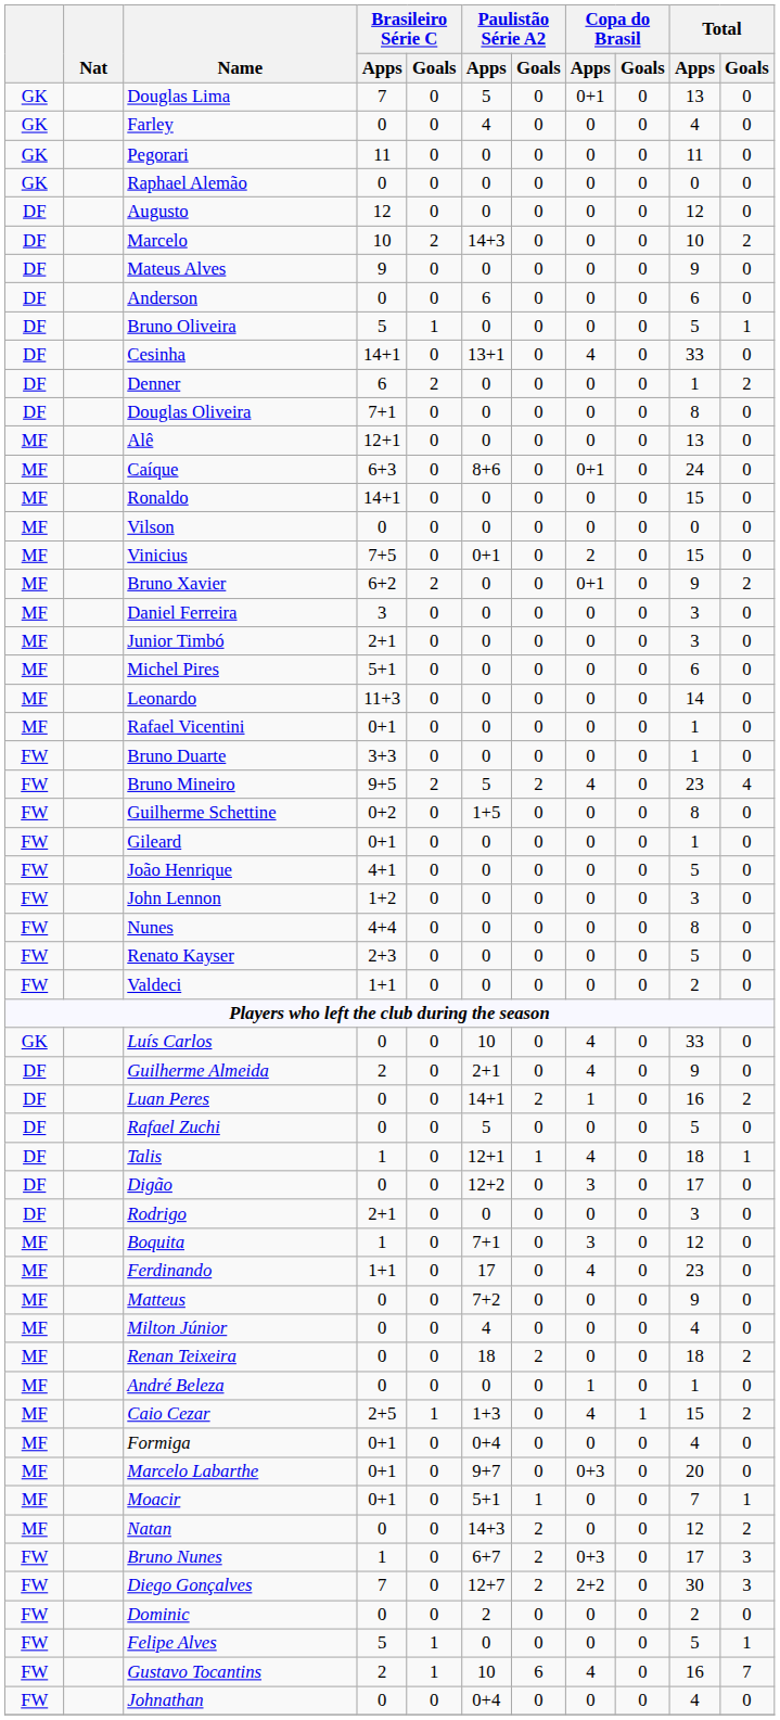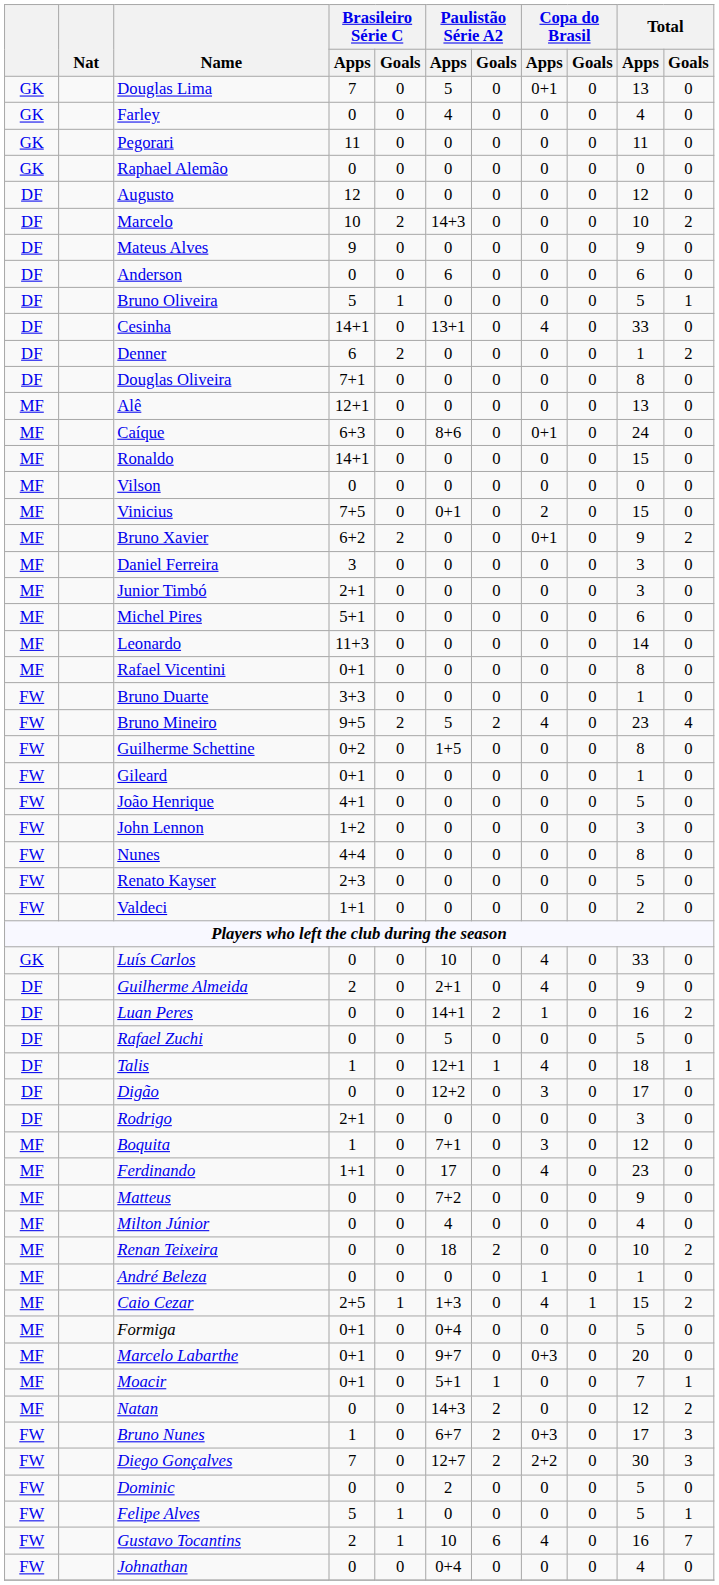 <table class="wikitable sortable" style="text-align:center;">
 <tr>
 <th rowspan="2" width="45" valign="bottom"></th>
 <th rowspan="2" width="45" valign="bottom">Nat</th>
 <th rowspan="2" width="200" valign="bottom">Name</th>
 <th colspan="2" width="85"><a href='#'>Brasileiro Série C</a></th>
 <th colspan="2" width="85"><a href='#'>Paulistão Série A2</a></th>
 <th colspan="2" width="85"><a href='#'>Copa do Brasil</a></th>
 <th colspan="2" width="85">Total</th>
 </tr>
 <tr>
 <th>Apps</th>
 <th>Goals</th>
 <th>Apps</th>
 <th>Goals</th>
 <th>Apps</th>
 <th>Goals</th>
 <th>Apps</th>
 <th>Goals</th>
 </tr>
 <tr>
 <td><a href='#'>GK</a></td>
 <td></td>
 <td align=left><a href='#'>Douglas Lima</a></td>
 <td>7</td>
 <td>0</td>
 <td>5</td>
 <td>0</td>
 <td>0+1</td>
 <td>0</td>
 <td>13</td>
 <td>0</td>
 </tr>
 <tr>
 <td><a href='#'>GK</a></td>
 <td></td>
 <td align=left><a href='#'>Farley</a></td>
 <td>0</td>
 <td>0</td>
 <td>4</td>
 <td>0</td>
 <td>0</td>
 <td>0</td>
 <td>4</td>
 <td>0</td>
 </tr>
 <tr>
 <td><a href='#'>GK</a></td>
 <td></td>
 <td align=left><a href='#'>Pegorari</a></td>
 <td>11</td>
 <td>0</td>
 <td>0</td>
 <td>0</td>
 <td>0</td>
 <td>0</td>
 <td>11</td>
 <td>0</td>
 </tr>
 <tr>
 <td><a href='#'>GK</a></td>
 <td></td>
 <td align=left><a href='#'>Raphael Alemão</a></td>
 <td>0</td>
 <td>0</td>
 <td>0</td>
 <td>0</td>
 <td>0</td>
 <td>0</td>
 <td>0</td>
 <td>0</td>
 </tr>
 <tr>
 <td><a href='#'>DF</a></td>
 <td></td>
 <td align=left><a href='#'>Augusto</a></td>
 <td>12</td>
 <td>0</td>
 <td>0</td>
 <td>0</td>
 <td>0</td>
 <td>0</td>
 <td>12</td>
 <td>0</td>
 </tr>
 <tr>
 <td><a href='#'>DF</a></td>
 <td></td>
 <td align=left><a href='#'>Marcelo</a></td>
 <td>10</td>
 <td>2</td>
 <td>14+3</td>
 <td>0</td>
 <td>0</td>
 <td>0</td>
 <td>10</td>
 <td>2</td>
 </tr>
 <tr>
 <td><a href='#'>DF</a></td>
 <td></td>
 <td align=left><a href='#'>Mateus Alves</a></td>
 <td>9</td>
 <td>0</td>
 <td>0</td>
 <td>0</td>
 <td>0</td>
 <td>0</td>
 <td>9</td>
 <td>0</td>
 </tr>
 <tr>
 <td><a href='#'>DF</a></td>
 <td></td>
 <td align=left><a href='#'>Anderson</a></td>
 <td>0</td>
 <td>0</td>
 <td>6</td>
 <td>0</td>
 <td>0</td>
 <td>0</td>
 <td>6</td>
 <td>0</td>
 </tr>
 <tr>
 <td><a href='#'>DF</a></td>
 <td></td>
 <td align=left><a href='#'>Bruno Oliveira</a></td>
 <td>5</td>
 <td>1</td>
 <td>0</td>
 <td>0</td>
 <td>0</td>
 <td>0</td>
 <td>5</td>
 <td>1</td>
 </tr>
 <tr>
 <td><a href='#'>DF</a></td>
 <td></td>
 <td align=left><a href='#'>Cesinha</a></td>
 <td>14+1</td>
 <td>0</td>
 <td>13+1</td>
 <td>0</td>
 <td>4</td>
 <td>0</td>
 <td>33</td>
 <td>0</td>
 </tr>
 <tr>
 <td><a href='#'>DF</a></td>
 <td></td>
 <td align=left><a href='#'>Denner</a></td>
 <td>6</td>
 <td>2</td>
 <td>0</td>
 <td>0</td>
 <td>0</td>
 <td>0</td>
 <td>1</td>
 <td>2</td>
 </tr>
 <tr>
 <td><a href='#'>DF</a></td>
 <td></td>
 <td align=left><a href='#'>Douglas Oliveira</a></td>
 <td>7+1</td>
 <td>0</td>
 <td>0</td>
 <td>0</td>
 <td>0</td>
 <td>0</td>
 <td>8</td>
 <td>0</td>
 </tr>
 <tr>
 <td><a href='#'>MF</a></td>
 <td></td>
 <td align=left><a href='#'>Alê</a></td>
 <td>12+1</td>
 <td>0</td>
 <td>0</td>
 <td>0</td>
 <td>0</td>
 <td>0</td>
 <td>13</td>
 <td>0</td>
 </tr>
 <tr>
 <td><a href='#'>MF</a></td>
 <td></td>
 <td align=left><a href='#'>Caíque</a></td>
 <td>6+3</td>
 <td>0</td>
 <td>8+6</td>
 <td>0</td>
 <td>0+1</td>
 <td>0</td>
 <td>24</td>
 <td>0</td>
 </tr>
 <tr>
 <td><a href='#'>MF</a></td>
 <td></td>
 <td align=left><a href='#'>Ronaldo</a></td>
 <td>14+1</td>
 <td>0</td>
 <td>0</td>
 <td>0</td>
 <td>0</td>
 <td>0</td>
 <td>15</td>
 <td>0</td>
 </tr>
 <tr>
 <td><a href='#'>MF</a></td>
 <td></td>
 <td align=left><a href='#'>Vilson</a></td>
 <td>0</td>
 <td>0</td>
 <td>0</td>
 <td>0</td>
 <td>0</td>
 <td>0</td>
 <td>0</td>
 <td>0</td>
 </tr>
 <tr>
 <td><a href='#'>MF</a></td>
 <td></td>
 <td align=left><a href='#'>Vinicius</a></td>
 <td>7+5</td>
 <td>0</td>
 <td>0+1</td>
 <td>0</td>
 <td>2</td>
 <td>0</td>
 <td>15</td>
 <td>0</td>
 </tr>
 <tr>
 <td><a href='#'>MF</a></td>
 <td></td>
 <td align=left><a href='#'>Bruno Xavier</a></td>
 <td>6+2</td>
 <td>2</td>
 <td>0</td>
 <td>0</td>
 <td>0+1</td>
 <td>0</td>
 <td>9</td>
 <td>2</td>
 </tr>
 <tr>
 <td><a href='#'>MF</a></td>
 <td></td>
 <td align=left><a href='#'>Daniel Ferreira</a></td>
 <td>3</td>
 <td>0</td>
 <td>0</td>
 <td>0</td>
 <td>0</td>
 <td>0</td>
 <td>3</td>
 <td>0</td>
 </tr>
 <tr>
 <td><a href='#'>MF</a></td>
 <td></td>
 <td align=left><a href='#'>Junior Timbó</a></td>
 <td>2+1</td>
 <td>0</td>
 <td>0</td>
 <td>0</td>
 <td>0</td>
 <td>0</td>
 <td>3</td>
 <td>0</td>
 </tr>
 <tr>
 <td><a href='#'>MF</a></td>
 <td></td>
 <td align=left><a href='#'>Michel Pires</a></td>
 <td>5+1</td>
 <td>0</td>
 <td>0</td>
 <td>0</td>
 <td>0</td>
 <td>0</td>
 <td>6</td>
 <td>0</td>
 </tr>
 <tr>
 <td><a href='#'>MF</a></td>
 <td></td>
 <td align=left><a href='#'>Leonardo</a></td>
 <td>11+3</td>
 <td>0</td>
 <td>0</td>
 <td>0</td>
 <td>0</td>
 <td>0</td>
 <td>14</td>
 <td>0</td>
 </tr>
 <tr>
 <td><a href='#'>MF</a></td>
 <td></td>
 <td align=left><a href='#'>Rafael Vicentini</a></td>
 <td>0+1</td>
 <td>0</td>
 <td>0</td>
 <td>0</td>
 <td>0</td>
 <td>0</td>
-<td>1</td>
+<td>8</td>
 <td>0</td>
 </tr>
 <tr>
 <td><a href='#'>FW</a></td>
 <td></td>
 <td align=left><a href='#'>Bruno Duarte</a></td>
 <td>3+3</td>
 <td>0</td>
 <td>0</td>
 <td>0</td>
 <td>0</td>
 <td>0</td>
 <td>1</td>
 <td>0</td>
 </tr>
 <tr>
 <td><a href='#'>FW</a></td>
 <td></td>
 <td align=left><a href='#'>Bruno Mineiro</a></td>
 <td>9+5</td>
 <td>2</td>
 <td>5</td>
 <td>2</td>
 <td>4</td>
 <td>0</td>
 <td>23</td>
 <td>4</td>
 </tr>
 <tr>
 <td><a href='#'>FW</a></td>
 <td></td>
 <td align=left><a href='#'>Guilherme Schettine</a></td>
 <td>0+2</td>
 <td>0</td>
 <td>1+5</td>
 <td>0</td>
 <td>0</td>
 <td>0</td>
 <td>8</td>
 <td>0</td>
 </tr>
 <tr>
 <td><a href='#'>FW</a></td>
 <td></td>
 <td align=left><a href='#'>Gileard</a></td>
 <td>0+1</td>
 <td>0</td>
 <td>0</td>
 <td>0</td>
 <td>0</td>
 <td>0</td>
 <td>1</td>
 <td>0</td>
 </tr>
 <tr>
 <td><a href='#'>FW</a></td>
 <td></td>
 <td align=left><a href='#'>João Henrique</a></td>
 <td>4+1</td>
 <td>0</td>
 <td>0</td>
 <td>0</td>
 <td>0</td>
 <td>0</td>
 <td>5</td>
 <td>0</td>
 </tr>
 <tr>
 <td><a href='#'>FW</a></td>
 <td></td>
 <td align=left><a href='#'>John Lennon</a></td>
 <td>1+2</td>
 <td>0</td>
 <td>0</td>
 <td>0</td>
 <td>0</td>
 <td>0</td>
 <td>3</td>
 <td>0</td>
 </tr>
 <tr>
 <td><a href='#'>FW</a></td>
 <td></td>
 <td align=left><a href='#'>Nunes</a></td>
 <td>4+4</td>
 <td>0</td>
 <td>0</td>
 <td>0</td>
 <td>0</td>
 <td>0</td>
 <td>8</td>
 <td>0</td>
 </tr>
 <tr>
 <td><a href='#'>FW</a></td>
 <td></td>
 <td align=left><a href='#'>Renato Kayser</a></td>
 <td>2+3</td>
 <td>0</td>
 <td>0</td>
 <td>0</td>
 <td>0</td>
 <td>0</td>
 <td>5</td>
 <td>0</td>
 </tr>
 <tr>
 <td><a href='#'>FW</a></td>
 <td></td>
 <td align=left><a href='#'>Valdeci</a></td>
 <td>1+1</td>
 <td>0</td>
 <td>0</td>
 <td>0</td>
 <td>0</td>
 <td>0</td>
 <td>2</td>
 <td>0</td>
 </tr>
 <tr>
 <th colspan=13 style="background: #F8F8FF" align=center><em>Players who left the club during the season</em></th>
 </tr>
 <tr>
 <td><a href='#'>GK</a></td>
 <td></td>
 <td align=left><em><a href='#'>Luís Carlos</a></em></td>
 <td>0</td>
 <td>0</td>
 <td>10</td>
 <td>0</td>
 <td>4</td>
 <td>0</td>
 <td>33</td>
 <td>0</td>
 </tr>
 <tr>
 <td><a href='#'>DF</a></td>
 <td></td>
 <td align=left><em><a href='#'>Guilherme Almeida</a></em></td>
 <td>2</td>
 <td>0</td>
 <td>2+1</td>
 <td>0</td>
 <td>4</td>
 <td>0</td>
 <td>9</td>
 <td>0</td>
 </tr>
 <tr>
 <td><a href='#'>DF</a></td>
 <td></td>
 <td align=left><em><a href='#'>Luan Peres</a></em></td>
 <td>0</td>
 <td>0</td>
 <td>14+1</td>
 <td>2</td>
 <td>1</td>
 <td>0</td>
 <td>16</td>
 <td>2</td>
 </tr>
 <tr>
 <td><a href='#'>DF</a></td>
 <td></td>
 <td align=left><em><a href='#'>Rafael Zuchi</a></em></td>
 <td>0</td>
 <td>0</td>
 <td>5</td>
 <td>0</td>
 <td>0</td>
 <td>0</td>
 <td>5</td>
 <td>0</td>
 </tr>
 <tr>
 <td><a href='#'>DF</a></td>
 <td></td>
 <td align=left><em><a href='#'>Talis</a></em></td>
 <td>1</td>
 <td>0</td>
 <td>12+1</td>
 <td>1</td>
 <td>4</td>
 <td>0</td>
 <td>18</td>
 <td>1</td>
 </tr>
 <tr>
 <td><a href='#'>DF</a></td>
 <td></td>
 <td align=left><em><a href='#'>Digão</a></em></td>
 <td>0</td>
 <td>0</td>
 <td>12+2</td>
 <td>0</td>
 <td>3</td>
 <td>0</td>
 <td>17</td>
 <td>0</td>
 </tr>
 <tr>
 <td><a href='#'>DF</a></td>
 <td></td>
 <td align=left><em><a href='#'>Rodrigo</a></em></td>
 <td>2+1</td>
 <td>0</td>
 <td>0</td>
 <td>0</td>
 <td>0</td>
 <td>0</td>
 <td>3</td>
 <td>0</td>
 </tr>
 <tr>
 <td><a href='#'>MF</a></td>
 <td></td>
 <td align=left><em><a href='#'>Boquita</a></em></td>
 <td>1</td>
 <td>0</td>
 <td>7+1</td>
 <td>0</td>
 <td>3</td>
 <td>0</td>
 <td>12</td>
 <td>0</td>
 </tr>
 <tr>
 <td><a href='#'>MF</a></td>
 <td></td>
 <td align=left><em><a href='#'>Ferdinando</a></em></td>
 <td>1+1</td>
 <td>0</td>
 <td>17</td>
 <td>0</td>
 <td>4</td>
 <td>0</td>
 <td>23</td>
 <td>0</td>
 </tr>
 <tr>
 <td><a href='#'>MF</a></td>
 <td></td>
 <td align=left><em><a href='#'>Matteus</a></em></td>
 <td>0</td>
 <td>0</td>
 <td>7+2</td>
 <td>0</td>
 <td>0</td>
 <td>0</td>
 <td>9</td>
 <td>0</td>
 </tr>
 <tr>
 <td><a href='#'>MF</a></td>
 <td></td>
 <td align=left><em><a href='#'>Milton Júnior</a></em></td>
 <td>0</td>
 <td>0</td>
 <td>4</td>
 <td>0</td>
 <td>0</td>
 <td>0</td>
 <td>4</td>
 <td>0</td>
 </tr>
 <tr>
 <td><a href='#'>MF</a></td>
 <td></td>
 <td align=left><em><a href='#'>Renan Teixeira</a></em></td>
 <td>0</td>
 <td>0</td>
 <td>18</td>
 <td>2</td>
 <td>0</td>
 <td>0</td>
-<td>18</td>
+<td>10</td>
 <td>2</td>
 </tr>
 <tr>
 <td><a href='#'>MF</a></td>
 <td></td>
 <td align=left><em><a href='#'>André Beleza</a></em></td>
 <td>0</td>
 <td>0</td>
 <td>0</td>
 <td>0</td>
 <td>1</td>
 <td>0</td>
 <td>1</td>
 <td>0</td>
 </tr>
 <tr>
 <td><a href='#'>MF</a></td>
 <td></td>
 <td align=left><em><a href='#'>Caio Cezar</a></em></td>
 <td>2+5</td>
 <td>1</td>
 <td>1+3</td>
 <td>0</td>
 <td>4</td>
 <td>1</td>
 <td>15</td>
 <td>2</td>
 </tr>
 <tr>
 <td><a href='#'>MF</a></td>
 <td></td>
 <td align=left><em>Formiga</em></td>
 <td>0+1</td>
 <td>0</td>
 <td>0+4</td>
 <td>0</td>
 <td>0</td>
 <td>0</td>
-<td>4</td>
+<td>5</td>
 <td>0</td>
 </tr>
 <tr>
 <td><a href='#'>MF</a></td>
 <td></td>
 <td align=left><em><a href='#'>Marcelo Labarthe</a></em></td>
 <td>0+1</td>
 <td>0</td>
 <td>9+7</td>
 <td>0</td>
 <td>0+3</td>
 <td>0</td>
 <td>20</td>
 <td>0</td>
 </tr>
 <tr>
 <td><a href='#'>MF</a></td>
 <td></td>
 <td align=left><em><a href='#'>Moacir</a></em></td>
 <td>0+1</td>
 <td>0</td>
 <td>5+1</td>
 <td>1</td>
 <td>0</td>
 <td>0</td>
 <td>7</td>
 <td>1</td>
 </tr>
 <tr>
 <td><a href='#'>MF</a></td>
 <td></td>
 <td align=left><em><a href='#'>Natan</a></em></td>
 <td>0</td>
 <td>0</td>
 <td>14+3</td>
 <td>2</td>
 <td>0</td>
 <td>0</td>
 <td>12</td>
 <td>2</td>
 </tr>
 <tr>
 <td><a href='#'>FW</a></td>
 <td></td>
 <td align=left><em><a href='#'>Bruno Nunes</a></em></td>
 <td>1</td>
 <td>0</td>
 <td>6+7</td>
 <td>2</td>
 <td>0+3</td>
 <td>0</td>
 <td>17</td>
 <td>3</td>
 </tr>
 <tr>
 <td><a href='#'>FW</a></td>
 <td></td>
 <td align=left><em><a href='#'>Diego Gonçalves</a></em></td>
 <td>7</td>
 <td>0</td>
 <td>12+7</td>
 <td>2</td>
 <td>2+2</td>
 <td>0</td>
 <td>30</td>
 <td>3</td>
 </tr>
 <tr>
 <td><a href='#'>FW</a></td>
 <td></td>
 <td align=left><em><a href='#'>Dominic</a></em></td>
 <td>0</td>
 <td>0</td>
 <td>2</td>
 <td>0</td>
 <td>0</td>
 <td>0</td>
-<td>2</td>
+<td>5</td>
 <td>0</td>
 </tr>
 <tr>
 <td><a href='#'>FW</a></td>
 <td></td>
 <td align=left><em><a href='#'>Felipe Alves</a></em></td>
 <td>5</td>
 <td>1</td>
 <td>0</td>
 <td>0</td>
 <td>0</td>
 <td>0</td>
 <td>5</td>
 <td>1</td>
 </tr>
 <tr>
 <td><a href='#'>FW</a></td>
 <td></td>
 <td align=left><em><a href='#'>Gustavo Tocantins</a></em></td>
 <td>2</td>
 <td>1</td>
 <td>10</td>
 <td>6</td>
 <td>4</td>
 <td>0</td>
 <td>16</td>
 <td>7</td>
 </tr>
 <tr>
 <td><a href='#'>FW</a></td>
 <td></td>
 <td align=left><em><a href='#'>Johnathan</a></em></td>
 <td>0</td>
 <td>0</td>
 <td>0+4</td>
 <td>0</td>
 <td>0</td>
 <td>0</td>
 <td>4</td>
 <td>0</td>
 </tr>
 <tr>
 </tr>
 </table>
